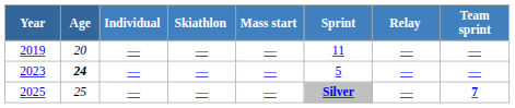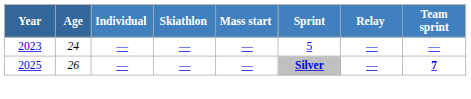 <table class="wikitable" style="font-size:95%; text-align:center; border:grey solid 1px; border-collapse:collapse; background:#ffffff;">
 <tr>
 <th style="background-color:#369; color:white; width:60px;"> Year </th>
 <th style="background-color:#369; color:white; width:40px;"> Age </th>
 <th style="background-color:#4180be; color:white; width:75px;">Individual </th>
 <th style="background-color:#4180be; color:white; width:75px;">Skiathlon </th>
 <th style="background-color:#4180be; color:white; width:75px;">Mass start </th>
 <th style="background-color:#4180be; color:white; width:75px;"> Sprint </th>
 <th style="background-color:#4180be; color:white; width:75px;">Relay </th>
 <th style="background-color:#4180be; color:white; width:75px;"> Team <br> sprint </th>
 </tr>
 <tr>
-<td><a href='#'>2019</a></td>
-<td><em>20</em></td>
-<td><a href='#'>—</a></td>
-<td><a href='#'>—</a></td>
-<td><a href='#'>—</a></td>
-<td><a href='#'>11</a></td>
-<td><a href='#'>—</a></td>
-<td><a href='#'>—</a></td>
-</tr>
-<tr>
 <td><a href='#'>2023</a></td>
-<td><strong><em>24</em></strong></td>
+<td><em>24</em></td>
 <td><a href='#'>—</a></td>
 <td><a href='#'>—</a></td>
 <td><a href='#'>—</a></td>
 <td><a href='#'>5</a></td>
 <td><a href='#'>—</a></td>
 <td><a href='#'>—</a></td>
 </tr>
 <tr>
 <td><a href='#'>2025</a></td>
-<td><em>25</em></td>
+<td><em>26</em></td>
 <td><a href='#'>—</a></td>
 <td><a href='#'>—</a></td>
 <td><a href='#'>—</a></td>
 <td style="background:silver;"><a href='#'><strong>Silver</strong></a></td>
 <td><a href='#'>—</a></td>
 <td><strong><a href='#'>7</a></strong></td>
 </tr>
 </table>
